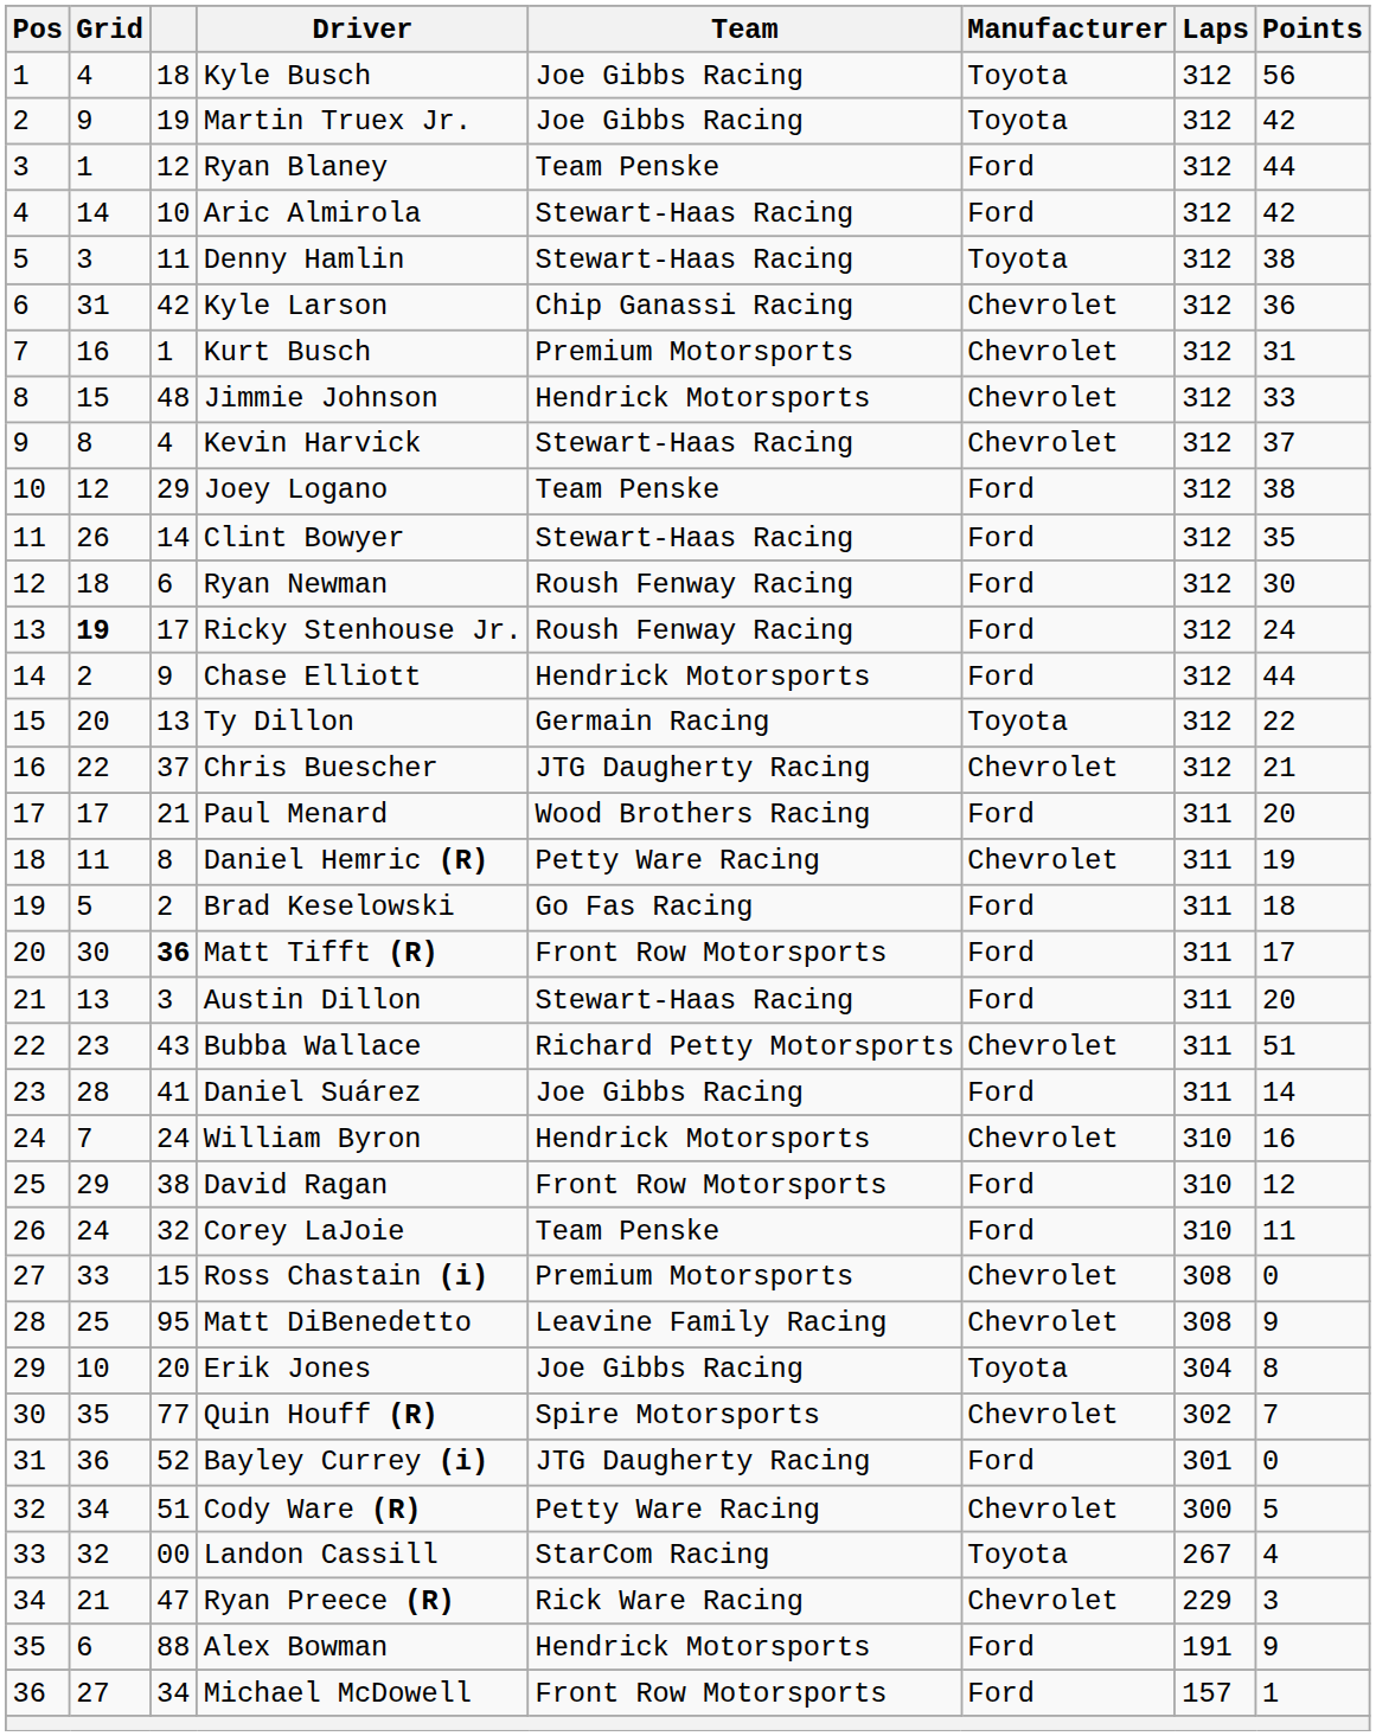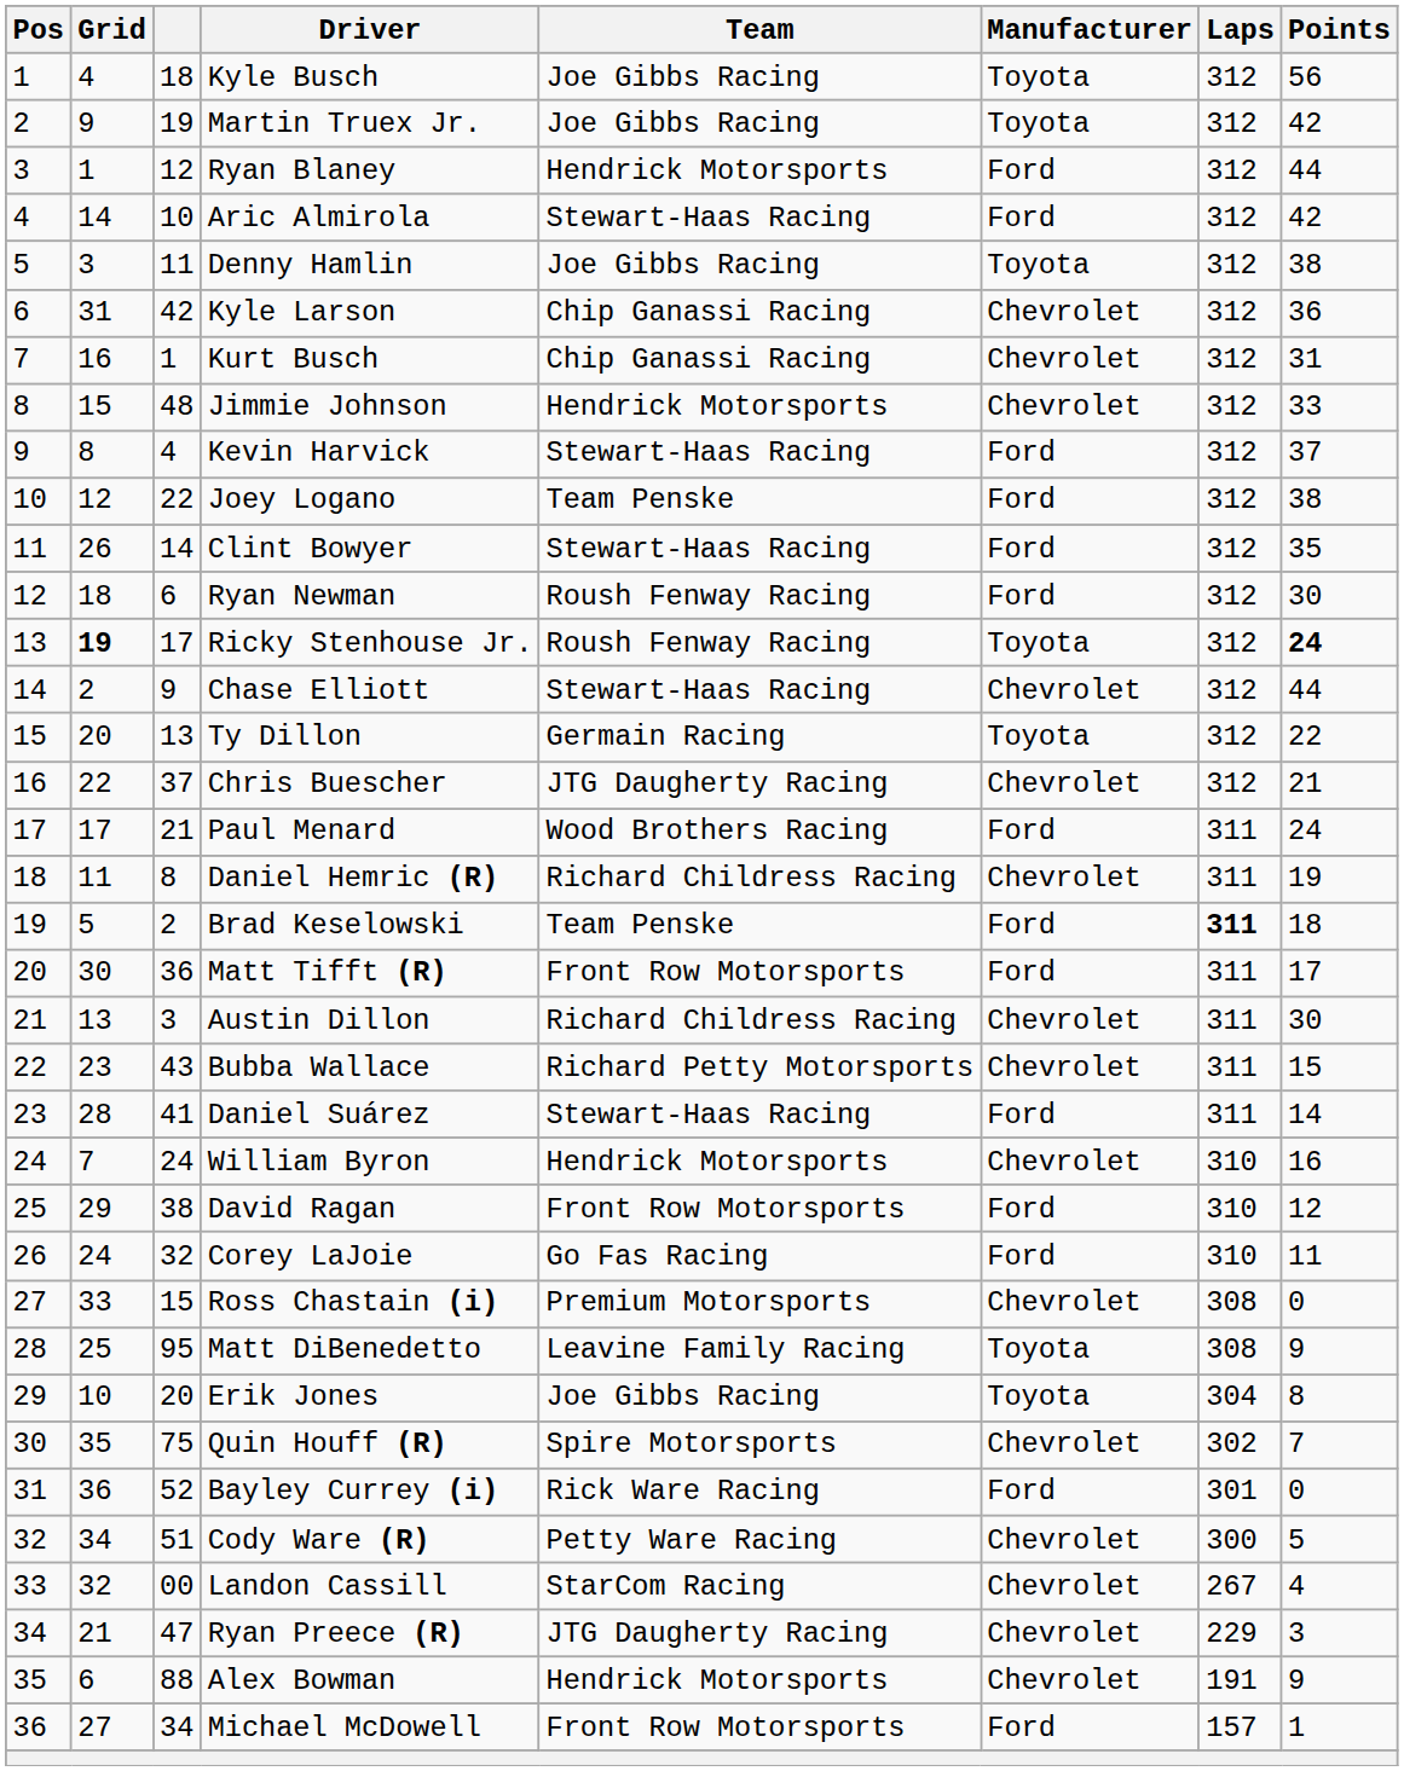 <table class="wikitable" style="font-size:98%">
 <tr>
 <th>Pos</th>
 <th>Grid</th>
 <th></th>
 <th>Driver</th>
 <th>Team</th>
 <th>Manufacturer</th>
 <th>Laps</th>
 <th>Points</th>
 </tr>
 <tr>
 <td>1</td>
 <td>4</td>
 <td>18</td>
 <td>Kyle Busch</td>
 <td>Joe Gibbs Racing</td>
 <td>Toyota</td>
 <td>312</td>
 <td>56</td>
 </tr>
 <tr>
 <td>2</td>
 <td>9</td>
 <td>19</td>
 <td>Martin Truex Jr.</td>
 <td>Joe Gibbs Racing</td>
 <td>Toyota</td>
 <td>312</td>
 <td>42</td>
 </tr>
 <tr>
 <td>3</td>
 <td>1</td>
 <td>12</td>
 <td>Ryan Blaney</td>
-<td>Team Penske</td>
+<td>Hendrick Motorsports</td>
 <td>Ford</td>
 <td>312</td>
 <td>44</td>
 </tr>
 <tr>
 <td>4</td>
 <td>14</td>
 <td>10</td>
 <td>Aric Almirola</td>
 <td>Stewart-Haas Racing</td>
 <td>Ford</td>
 <td>312</td>
 <td>42</td>
 </tr>
 <tr>
 <td>5</td>
 <td>3</td>
 <td>11</td>
 <td>Denny Hamlin</td>
-<td>Stewart-Haas Racing</td>
+<td>Joe Gibbs Racing</td>
 <td>Toyota</td>
 <td>312</td>
 <td>38</td>
 </tr>
 <tr>
 <td>6</td>
 <td>31</td>
 <td>42</td>
 <td>Kyle Larson</td>
 <td>Chip Ganassi Racing</td>
 <td>Chevrolet</td>
 <td>312</td>
 <td>36</td>
 </tr>
 <tr>
 <td>7</td>
 <td>16</td>
 <td>1</td>
 <td>Kurt Busch</td>
-<td>Premium Motorsports</td>
+<td>Chip Ganassi Racing</td>
 <td>Chevrolet</td>
 <td>312</td>
 <td>31</td>
 </tr>
 <tr>
 <td>8</td>
 <td>15</td>
 <td>48</td>
 <td>Jimmie Johnson</td>
 <td>Hendrick Motorsports</td>
 <td>Chevrolet</td>
 <td>312</td>
 <td>33</td>
 </tr>
 <tr>
 <td>9</td>
 <td>8</td>
 <td>4</td>
 <td>Kevin Harvick</td>
 <td>Stewart-Haas Racing</td>
-<td>Chevrolet</td>
+<td>Ford</td>
 <td>312</td>
 <td>37</td>
 </tr>
 <tr>
 <td>10</td>
 <td>12</td>
-<td>29</td>
+<td>22</td>
 <td>Joey Logano</td>
 <td>Team Penske</td>
 <td>Ford</td>
 <td>312</td>
 <td>38</td>
 </tr>
 <tr>
 <td>11</td>
 <td>26</td>
 <td>14</td>
 <td>Clint Bowyer</td>
 <td>Stewart-Haas Racing</td>
 <td>Ford</td>
 <td>312</td>
 <td>35</td>
 </tr>
 <tr>
 <td>12</td>
 <td>18</td>
 <td>6</td>
 <td>Ryan Newman</td>
 <td>Roush Fenway Racing</td>
 <td>Ford</td>
 <td>312</td>
 <td>30</td>
 </tr>
 <tr>
 <td>13</td>
 <td><strong>19</strong></td>
 <td>17</td>
 <td>Ricky Stenhouse Jr.</td>
 <td>Roush Fenway Racing</td>
-<td>Ford</td>
+<td>Toyota</td>
 <td>312</td>
-<td>24</td>
+<td><strong>24</strong></td>
 </tr>
 <tr>
 <td>14</td>
 <td>2</td>
 <td>9</td>
 <td>Chase Elliott</td>
-<td>Hendrick Motorsports</td>
-<td>Ford</td>
+<td>Stewart-Haas Racing</td>
+<td>Chevrolet</td>
 <td>312</td>
 <td>44</td>
 </tr>
 <tr>
 <td>15</td>
 <td>20</td>
 <td>13</td>
 <td>Ty Dillon</td>
 <td>Germain Racing</td>
 <td>Toyota</td>
 <td>312</td>
 <td>22</td>
 </tr>
 <tr>
 <td>16</td>
 <td>22</td>
 <td>37</td>
 <td>Chris Buescher</td>
 <td>JTG Daugherty Racing</td>
 <td>Chevrolet</td>
 <td>312</td>
 <td>21</td>
 </tr>
 <tr>
 <td>17</td>
 <td>17</td>
 <td>21</td>
 <td>Paul Menard</td>
 <td>Wood Brothers Racing</td>
 <td>Ford</td>
 <td>311</td>
-<td>20</td>
+<td>24</td>
 </tr>
 <tr>
 <td>18</td>
 <td>11</td>
 <td>8</td>
 <td>Daniel Hemric <strong>(R)</strong></td>
-<td>Petty Ware Racing</td>
+<td>Richard Childress Racing</td>
 <td>Chevrolet</td>
 <td>311</td>
 <td>19</td>
 </tr>
 <tr>
 <td>19</td>
 <td>5</td>
 <td>2</td>
 <td>Brad Keselowski</td>
-<td>Go Fas Racing</td>
+<td>Team Penske</td>
 <td>Ford</td>
-<td>311</td>
+<td><strong>311</strong></td>
 <td>18</td>
 </tr>
 <tr>
 <td>20</td>
 <td>30</td>
-<td><strong>36</strong></td>
+<td>36</td>
 <td>Matt Tifft <strong>(R)</strong></td>
 <td>Front Row Motorsports</td>
 <td>Ford</td>
 <td>311</td>
 <td>17</td>
 </tr>
 <tr>
 <td>21</td>
 <td>13</td>
 <td>3</td>
 <td>Austin Dillon</td>
-<td>Stewart-Haas Racing</td>
-<td>Ford</td>
+<td>Richard Childress Racing</td>
+<td>Chevrolet</td>
 <td>311</td>
-<td>20</td>
+<td>30</td>
 </tr>
 <tr>
 <td>22</td>
 <td>23</td>
 <td>43</td>
 <td>Bubba Wallace</td>
 <td>Richard Petty Motorsports</td>
 <td>Chevrolet</td>
 <td>311</td>
-<td>51</td>
+<td>15</td>
 </tr>
 <tr>
 <td>23</td>
 <td>28</td>
 <td>41</td>
 <td>Daniel Suárez</td>
-<td>Joe Gibbs Racing</td>
+<td>Stewart-Haas Racing</td>
 <td>Ford</td>
 <td>311</td>
 <td>14</td>
 </tr>
 <tr>
 <td>24</td>
 <td>7</td>
 <td>24</td>
 <td>William Byron</td>
 <td>Hendrick Motorsports</td>
 <td>Chevrolet</td>
 <td>310</td>
 <td>16</td>
 </tr>
 <tr>
 <td>25</td>
 <td>29</td>
 <td>38</td>
 <td>David Ragan</td>
 <td>Front Row Motorsports</td>
 <td>Ford</td>
 <td>310</td>
 <td>12</td>
 </tr>
 <tr>
 <td>26</td>
 <td>24</td>
 <td>32</td>
 <td>Corey LaJoie</td>
-<td>Team Penske</td>
+<td>Go Fas Racing</td>
 <td>Ford</td>
 <td>310</td>
 <td>11</td>
 </tr>
 <tr>
 <td>27</td>
 <td>33</td>
 <td>15</td>
 <td>Ross Chastain <strong>(i)</strong></td>
 <td>Premium Motorsports</td>
 <td>Chevrolet</td>
 <td>308</td>
 <td>0</td>
 </tr>
 <tr>
 <td>28</td>
 <td>25</td>
 <td>95</td>
 <td>Matt DiBenedetto</td>
 <td>Leavine Family Racing</td>
-<td>Chevrolet</td>
+<td>Toyota</td>
 <td>308</td>
 <td>9</td>
 </tr>
 <tr>
 <td>29</td>
 <td>10</td>
 <td>20</td>
 <td>Erik Jones</td>
 <td>Joe Gibbs Racing</td>
 <td>Toyota</td>
 <td>304</td>
 <td>8</td>
 </tr>
 <tr>
 <td>30</td>
 <td>35</td>
-<td>77</td>
+<td>75</td>
 <td>Quin Houff <strong>(R)</strong></td>
 <td>Spire Motorsports</td>
 <td>Chevrolet</td>
 <td>302</td>
 <td>7</td>
 </tr>
 <tr>
 <td>31</td>
 <td>36</td>
 <td>52</td>
 <td>Bayley Currey <strong>(i)</strong></td>
-<td>JTG Daugherty Racing</td>
+<td>Rick Ware Racing</td>
 <td>Ford</td>
 <td>301</td>
 <td>0</td>
 </tr>
 <tr>
 <td>32</td>
 <td>34</td>
 <td>51</td>
 <td>Cody Ware <strong>(R)</strong></td>
 <td>Petty Ware Racing</td>
 <td>Chevrolet</td>
 <td>300</td>
 <td>5</td>
 </tr>
 <tr>
 <td>33</td>
 <td>32</td>
 <td>00</td>
 <td>Landon Cassill</td>
 <td>StarCom Racing</td>
-<td>Toyota</td>
+<td>Chevrolet</td>
 <td>267</td>
 <td>4</td>
 </tr>
 <tr>
 <td>34</td>
 <td>21</td>
 <td>47</td>
 <td>Ryan Preece <strong>(R)</strong></td>
-<td>Rick Ware Racing</td>
+<td>JTG Daugherty Racing</td>
 <td>Chevrolet</td>
 <td>229</td>
 <td>3</td>
 </tr>
 <tr>
 <td>35</td>
 <td>6</td>
 <td>88</td>
 <td>Alex Bowman</td>
 <td>Hendrick Motorsports</td>
-<td>Ford</td>
+<td>Chevrolet</td>
 <td>191</td>
 <td>9</td>
 </tr>
 <tr>
 <td>36</td>
 <td>27</td>
 <td>34</td>
 <td>Michael McDowell</td>
 <td>Front Row Motorsports</td>
 <td>Ford</td>
 <td>157</td>
 <td>1</td>
 </tr>
 <tr>
 <th colspan="8"></th>
 </tr>
 </table>
